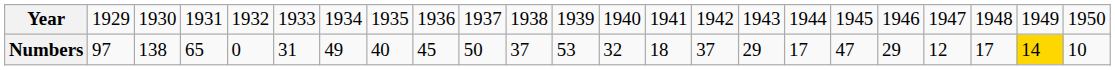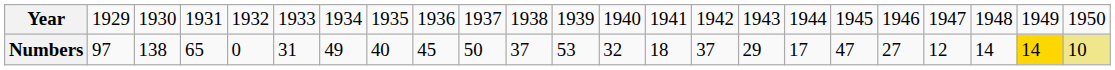 <table class="wikitable" summary="The table is organized with two rows giving the year and numbers of locomotives built.">
 <tr>
 <th>Year</th>
 <td>1929</td>
 <td>1930</td>
 <td>1931</td>
 <td>1932</td>
 <td>1933</td>
 <td>1934</td>
 <td>1935</td>
 <td>1936</td>
 <td>1937</td>
 <td>1938</td>
 <td>1939</td>
 <td>1940</td>
 <td>1941</td>
 <td>1942</td>
 <td>1943</td>
 <td>1944</td>
 <td>1945</td>
 <td>1946</td>
 <td>1947</td>
 <td>1948</td>
 <td>1949</td>
 <td>1950<br></td>
 </tr>
 <tr>
 <th>Numbers</th>
 <td>97</td>
 <td>138</td>
 <td>65</td>
 <td>0</td>
 <td>31</td>
 <td>49</td>
 <td>40</td>
 <td>45</td>
 <td>50</td>
 <td>37</td>
 <td>53</td>
 <td>32</td>
 <td>18</td>
 <td>37</td>
 <td>29</td>
 <td>17</td>
 <td>47</td>
-<td>29</td>
+<td>27</td>
 <td>12</td>
-<td>17</td>
+<td>14</td>
 <td style="background: gold;">14</td>
-<td>10</td>
+<td style="background: khaki;">10</td>
 </tr>
 </table>
